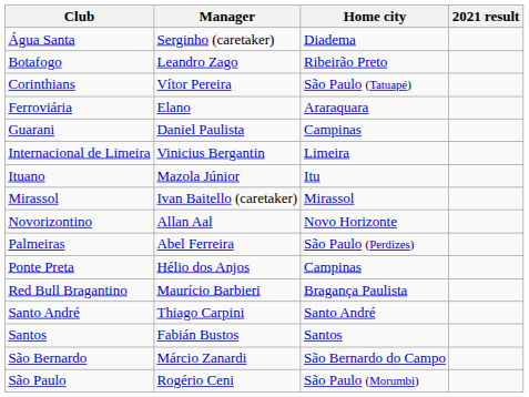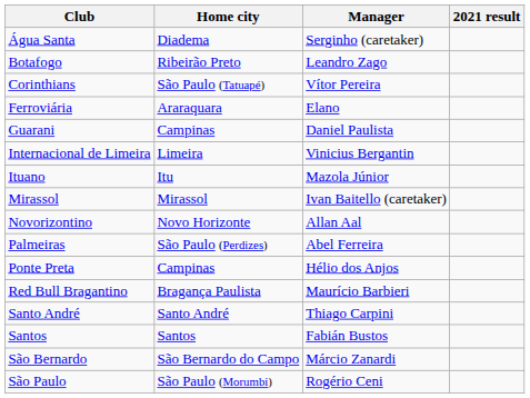 <table class="wikitable sortable">
 <tr>
 <th>Club</th>
+<th>Home city</th>
 <th>Manager</th>
-<th>Home city</th>
 <th>2021 result</th>
 </tr>
 <tr>
 <td><a href='#'>Água Santa</a></td>
+<td><a href='#'>Diadema</a></td>
 <td> <a href='#'>Serginho</a> (caretaker)</td>
-<td><a href='#'>Diadema</a></td>
 <td></td>
 </tr>
 <tr>
 <td><a href='#'>Botafogo</a></td>
+<td><a href='#'>Ribeirão Preto</a></td>
 <td> <a href='#'>Leandro Zago</a></td>
-<td><a href='#'>Ribeirão Preto</a></td>
 <td></td>
 </tr>
 <tr>
 <td><a href='#'>Corinthians</a></td>
+<td><a href='#'>São Paulo</a> <small>(<a href='#'>Tatuapé</a>)</small></td>
 <td> <a href='#'>Vítor Pereira</a></td>
-<td><a href='#'>São Paulo</a> <small>(<a href='#'>Tatuapé</a>)</small></td>
 <td></td>
 </tr>
 <tr>
 <td><a href='#'>Ferroviária</a></td>
+<td><a href='#'>Araraquara</a></td>
 <td> <a href='#'>Elano</a></td>
-<td><a href='#'>Araraquara</a></td>
 <td></td>
 </tr>
 <tr>
 <td><a href='#'>Guarani</a></td>
+<td><a href='#'>Campinas</a></td>
 <td> <a href='#'>Daniel Paulista</a></td>
-<td><a href='#'>Campinas</a></td>
 <td></td>
 </tr>
 <tr>
 <td><a href='#'>Internacional de Limeira</a></td>
+<td><a href='#'>Limeira</a></td>
 <td> <a href='#'>Vinicius Bergantin</a></td>
-<td><a href='#'>Limeira</a></td>
 <td></td>
 </tr>
 <tr>
 <td><a href='#'>Ituano</a></td>
+<td><a href='#'>Itu</a></td>
 <td> <a href='#'>Mazola Júnior</a></td>
-<td><a href='#'>Itu</a></td>
 <td></td>
 </tr>
 <tr>
 <td><a href='#'>Mirassol</a></td>
+<td><a href='#'>Mirassol</a></td>
 <td> <a href='#'>Ivan Baitello</a> (caretaker)</td>
-<td><a href='#'>Mirassol</a></td>
 <td></td>
 </tr>
 <tr>
 <td><a href='#'>Novorizontino</a></td>
+<td><a href='#'>Novo Horizonte</a></td>
 <td> <a href='#'>Allan Aal</a></td>
-<td><a href='#'>Novo Horizonte</a></td>
 <td></td>
 </tr>
 <tr>
 <td><a href='#'>Palmeiras</a></td>
+<td><a href='#'>São Paulo</a> <small>(<a href='#'>Perdizes</a>)</small></td>
 <td> <a href='#'>Abel Ferreira</a></td>
-<td><a href='#'>São Paulo</a> <small>(<a href='#'>Perdizes</a>)</small></td>
 <td></td>
 </tr>
 <tr>
 <td><a href='#'>Ponte Preta</a></td>
+<td><a href='#'>Campinas</a></td>
 <td> <a href='#'>Hélio dos Anjos</a></td>
-<td><a href='#'>Campinas</a></td>
 <td></td>
 </tr>
 <tr>
 <td><a href='#'>Red Bull Bragantino</a></td>
+<td><a href='#'>Bragança Paulista</a></td>
 <td> <a href='#'>Maurício Barbieri</a></td>
-<td><a href='#'>Bragança Paulista</a></td>
 <td></td>
 </tr>
 <tr>
 <td><a href='#'>Santo André</a></td>
+<td><a href='#'>Santo André</a></td>
 <td> <a href='#'>Thiago Carpini</a></td>
-<td><a href='#'>Santo André</a></td>
 <td></td>
 </tr>
 <tr>
 <td><a href='#'>Santos</a></td>
+<td><a href='#'>Santos</a></td>
 <td> <a href='#'>Fabián Bustos</a></td>
-<td><a href='#'>Santos</a></td>
 <td></td>
 </tr>
 <tr>
 <td><a href='#'>São Bernardo</a></td>
+<td><a href='#'>São Bernardo do Campo</a></td>
 <td> <a href='#'>Márcio Zanardi</a></td>
-<td><a href='#'>São Bernardo do Campo</a></td>
 <td></td>
 </tr>
 <tr>
 <td><a href='#'>São Paulo</a></td>
+<td><a href='#'>São Paulo</a> <small>(<a href='#'>Morumbi</a>)</small></td>
 <td> <a href='#'>Rogério Ceni</a></td>
-<td><a href='#'>São Paulo</a> <small>(<a href='#'>Morumbi</a>)</small></td>
 <td></td>
 </tr>
 </table>
